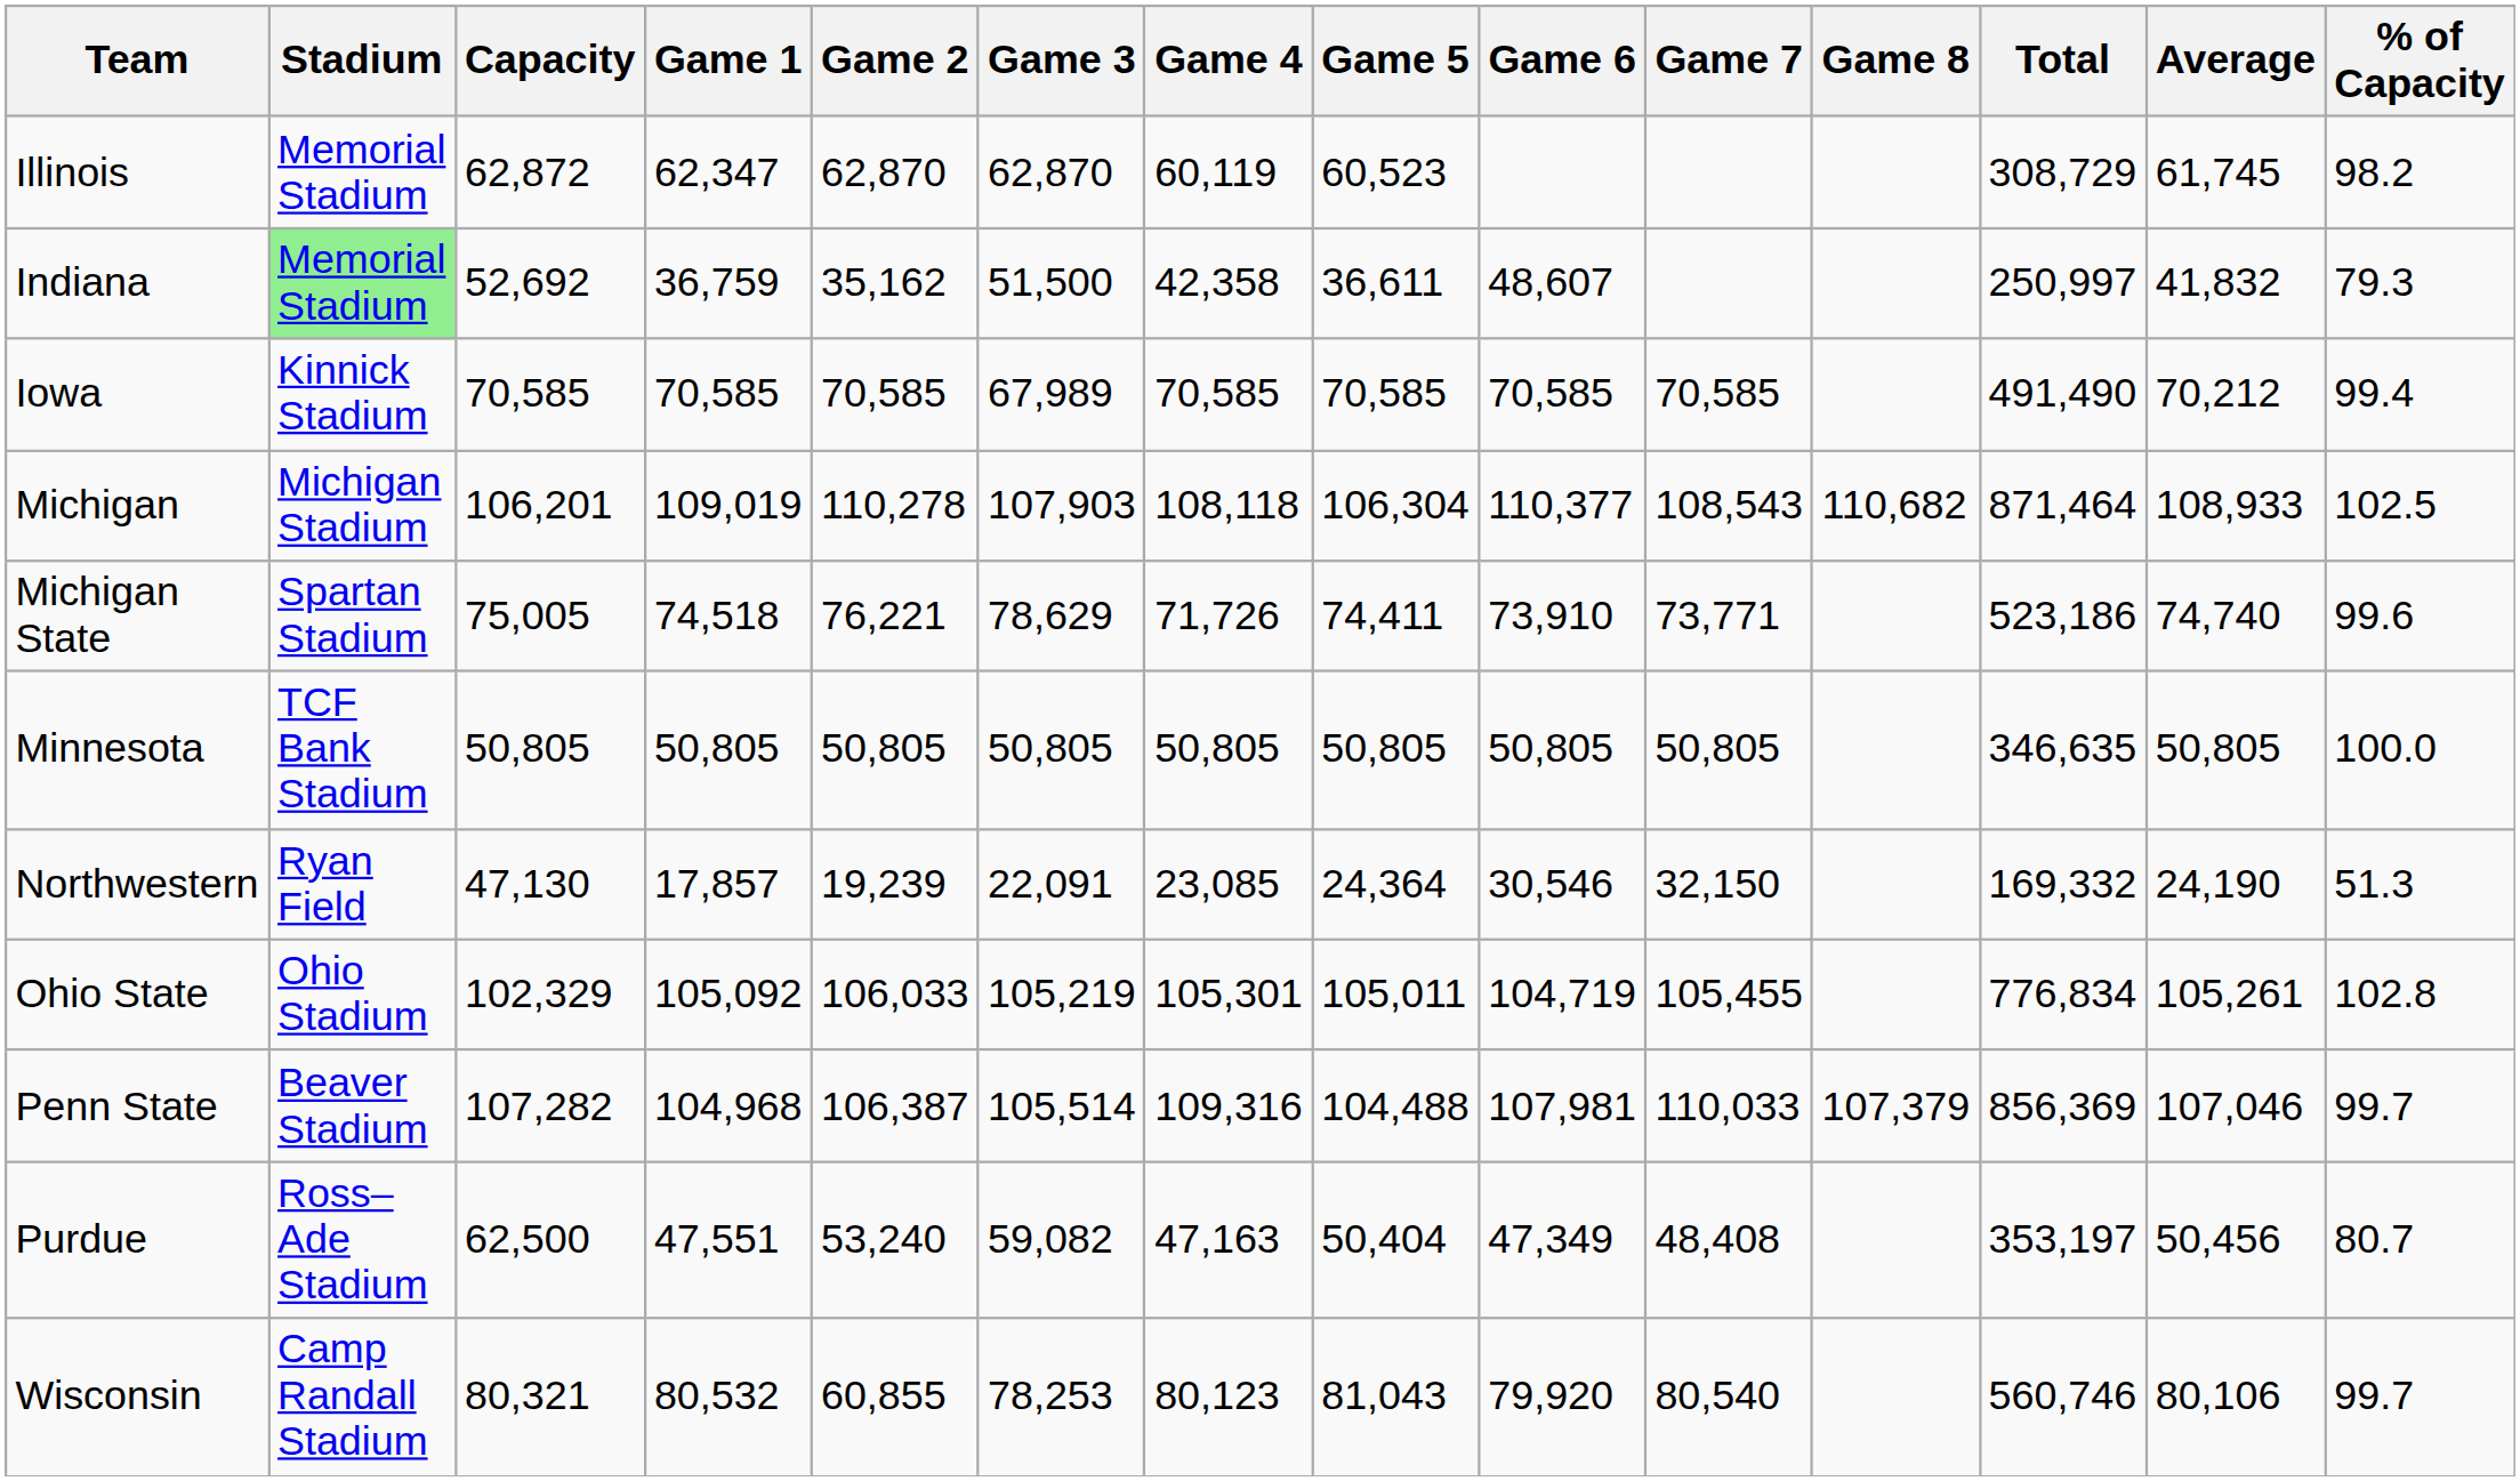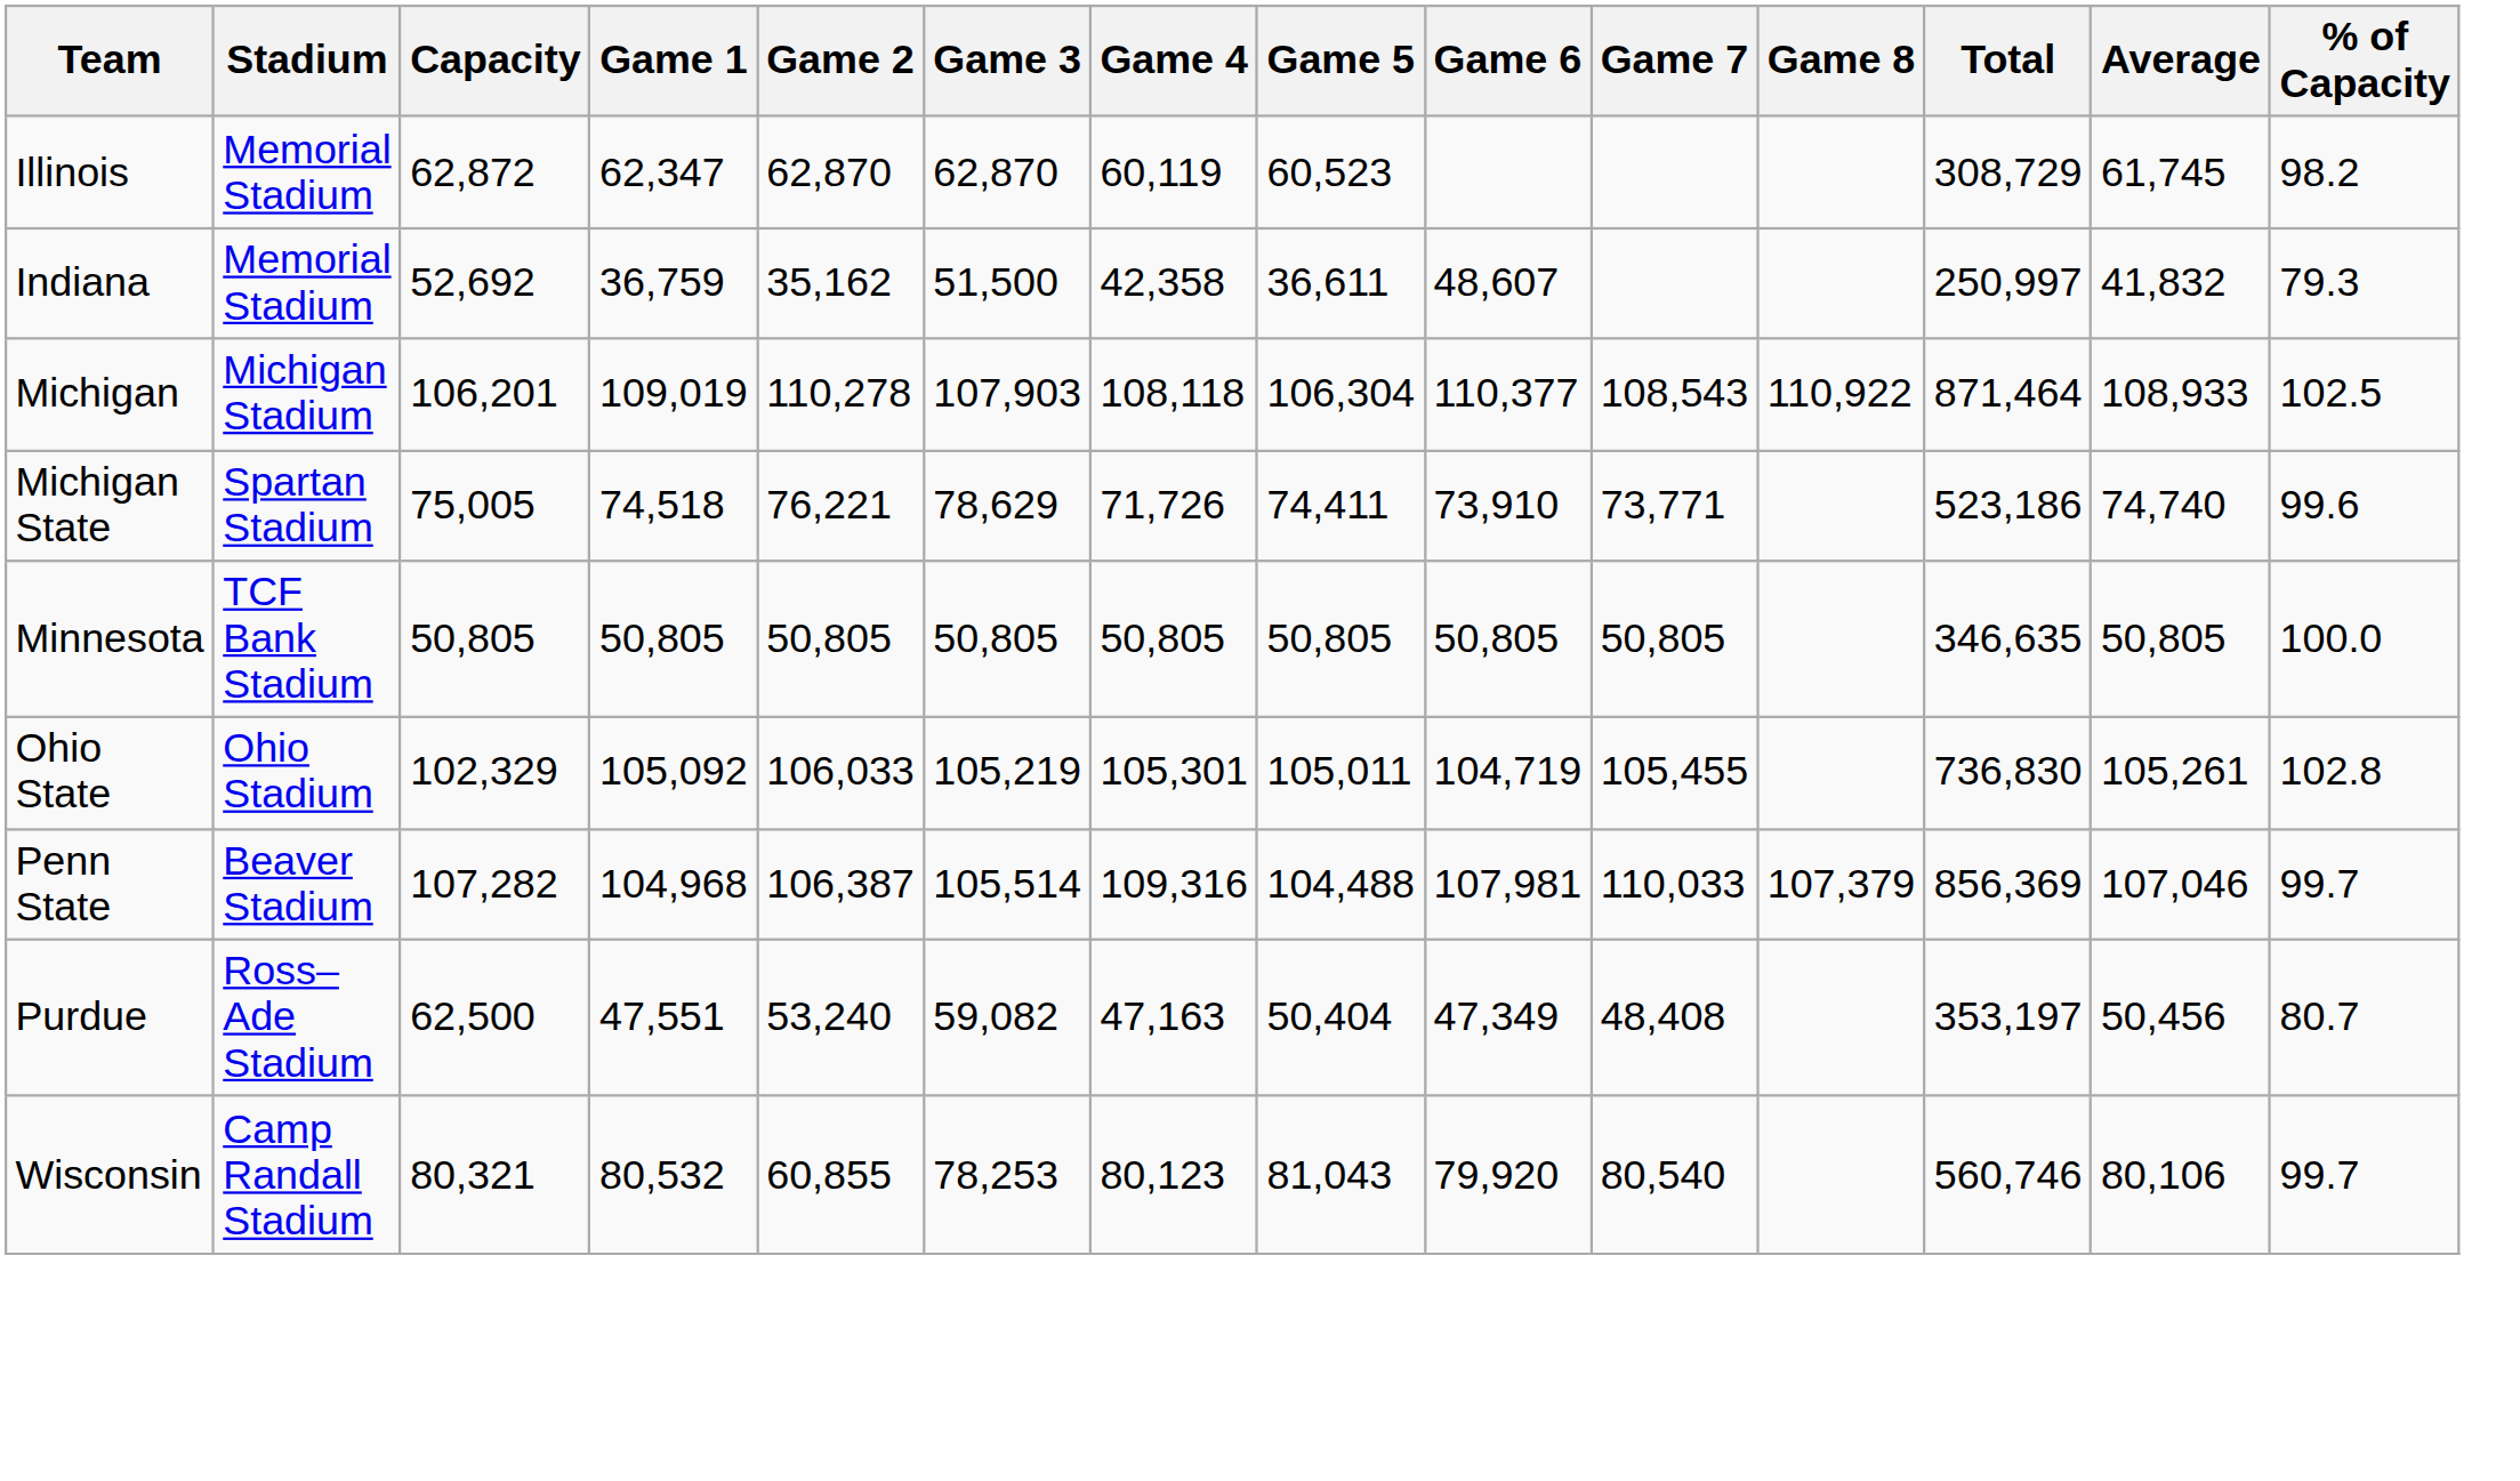 <table class="wikitable sortable">
 <tr>
 <th>Team</th>
 <th>Stadium</th>
 <th>Capacity</th>
 <th>Game 1</th>
 <th>Game 2</th>
 <th>Game 3</th>
 <th>Game 4</th>
 <th>Game 5</th>
 <th>Game 6</th>
 <th>Game 7</th>
 <th>Game 8</th>
 <th>Total</th>
 <th>Average</th>
 <th>% of Capacity</th>
 </tr>
 <tr>
 <td>Illinois</td>
 <td><a href='#'>Memorial Stadium</a></td>
 <td>62,872</td>
 <td>62,347</td>
 <td>62,870</td>
 <td>62,870</td>
 <td>60,119</td>
 <td>60,523</td>
 <td align=center></td>
 <td align=center></td>
 <td align=center></td>
 <td>308,729</td>
 <td>61,745</td>
 <td>98.2</td>
 </tr>
 <tr>
 <td>Indiana</td>
-<td style="background: lightgreen;"><a href='#'>Memorial Stadium</a></td>
+<td><a href='#'>Memorial Stadium</a></td>
 <td>52,692</td>
 <td>36,759</td>
 <td>35,162</td>
 <td>51,500</td>
 <td>42,358</td>
 <td>36,611</td>
 <td>48,607</td>
 <td align=center></td>
 <td align=center></td>
 <td>250,997</td>
 <td>41,832</td>
 <td>79.3</td>
 </tr>
 <tr>
-<td>Iowa</td>
-<td><a href='#'>Kinnick Stadium</a></td>
-<td>70,585</td>
-<td>70,585</td>
-<td>70,585</td>
-<td>67,989</td>
-<td>70,585</td>
-<td>70,585</td>
-<td>70,585</td>
-<td>70,585</td>
-<td align=center></td>
-<td>491,490</td>
-<td>70,212</td>
-<td>99.4</td>
-</tr>
-<tr>
 <td>Michigan</td>
 <td><a href='#'>Michigan Stadium</a></td>
 <td>106,201</td>
 <td>109,019</td>
 <td>110,278</td>
 <td>107,903</td>
 <td>108,118</td>
 <td>106,304</td>
 <td>110,377</td>
 <td>108,543</td>
-<td>110,682</td>
+<td>110,922</td>
 <td>871,464</td>
 <td>108,933</td>
 <td>102.5</td>
 </tr>
 <tr>
 <td>Michigan State</td>
 <td><a href='#'>Spartan Stadium</a></td>
 <td>75,005</td>
 <td>74,518</td>
 <td>76,221</td>
 <td>78,629</td>
 <td>71,726</td>
 <td>74,411</td>
 <td>73,910</td>
 <td>73,771</td>
 <td align=center></td>
 <td>523,186</td>
 <td>74,740</td>
 <td>99.6</td>
 </tr>
 <tr>
 <td>Minnesota</td>
 <td><a href='#'>TCF Bank Stadium</a></td>
 <td>50,805</td>
 <td>50,805</td>
 <td>50,805</td>
 <td>50,805</td>
 <td>50,805</td>
 <td>50,805</td>
 <td>50,805</td>
 <td>50,805</td>
 <td align=center></td>
 <td>346,635</td>
 <td>50,805</td>
 <td>100.0</td>
 </tr>
 <tr>
-<td>Northwestern</td>
-<td><a href='#'>Ryan Field</a></td>
-<td>47,130</td>
-<td>17,857</td>
-<td>19,239</td>
-<td>22,091</td>
-<td>23,085</td>
-<td>24,364</td>
-<td>30,546</td>
-<td>32,150</td>
-<td align=center></td>
-<td>169,332</td>
-<td>24,190</td>
-<td>51.3</td>
-</tr>
-<tr>
 <td>Ohio State</td>
 <td><a href='#'>Ohio Stadium</a></td>
 <td>102,329</td>
 <td>105,092</td>
 <td>106,033</td>
 <td>105,219</td>
 <td>105,301</td>
 <td>105,011</td>
 <td>104,719</td>
 <td>105,455</td>
 <td align=center></td>
-<td>776,834</td>
+<td>736,830</td>
 <td>105,261</td>
 <td>102.8</td>
 </tr>
 <tr>
 <td>Penn State</td>
 <td><a href='#'>Beaver Stadium</a></td>
 <td>107,282</td>
 <td>104,968</td>
 <td>106,387</td>
 <td>105,514</td>
 <td>109,316</td>
 <td>104,488</td>
 <td>107,981</td>
 <td>110,033</td>
 <td>107,379</td>
 <td>856,369</td>
 <td>107,046</td>
 <td>99.7</td>
 </tr>
 <tr>
 <td>Purdue</td>
 <td><a href='#'>Ross–Ade Stadium</a></td>
 <td>62,500</td>
 <td>47,551</td>
 <td>53,240</td>
 <td>59,082</td>
 <td>47,163</td>
 <td>50,404</td>
 <td>47,349</td>
 <td>48,408</td>
 <td align=center></td>
 <td>353,197</td>
 <td>50,456</td>
 <td>80.7</td>
 </tr>
 <tr>
 <td>Wisconsin</td>
 <td><a href='#'>Camp Randall Stadium</a></td>
 <td>80,321</td>
 <td>80,532</td>
 <td>60,855</td>
 <td>78,253</td>
 <td>80,123</td>
 <td>81,043</td>
 <td>79,920</td>
 <td>80,540</td>
 <td align=center></td>
 <td>560,746</td>
 <td>80,106</td>
 <td>99.7</td>
 </tr>
 <tr>
 </tr>
 </table>
